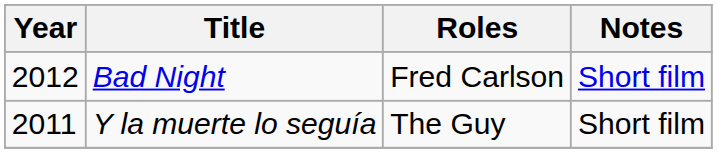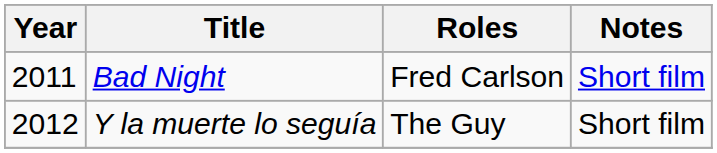 <table class="wikitable sortable">
 <tr>
 <th>Year</th>
 <th>Title</th>
 <th>Roles</th>
 <th>Notes</th>
 </tr>
 <tr>
-<td>2012</td>
+<td>2011</td>
 <td><em><a href='#'>Bad Night</a></em></td>
 <td>Fred Carlson</td>
 <td><a href='#'>Short film</a></td>
 </tr>
 <tr>
-<td>2011</td>
+<td>2012</td>
 <td><em>Y la muerte lo seguía</em></td>
 <td>The Guy</td>
 <td>Short film</td>
 </tr>
 <tr>
 </tr>
 </table>
